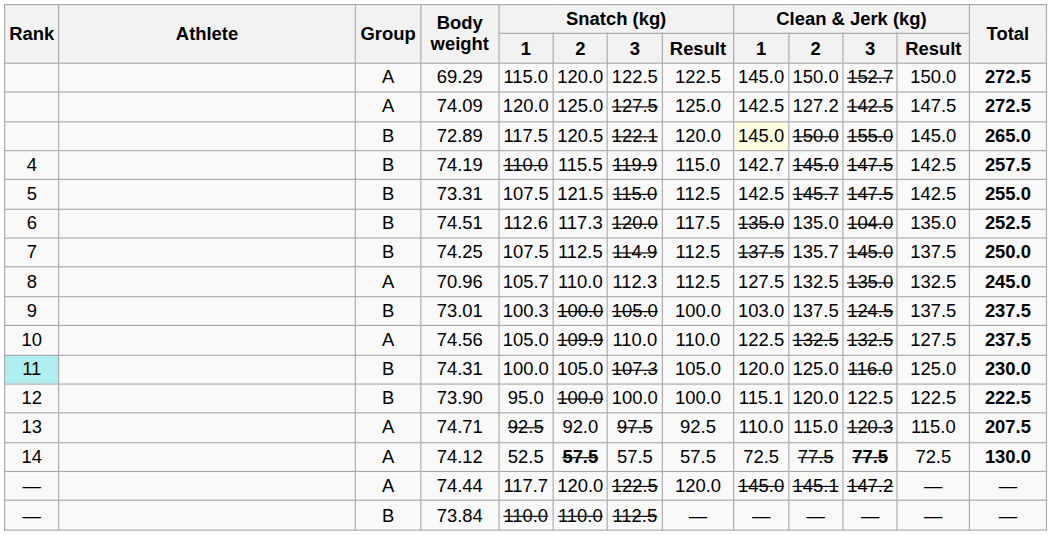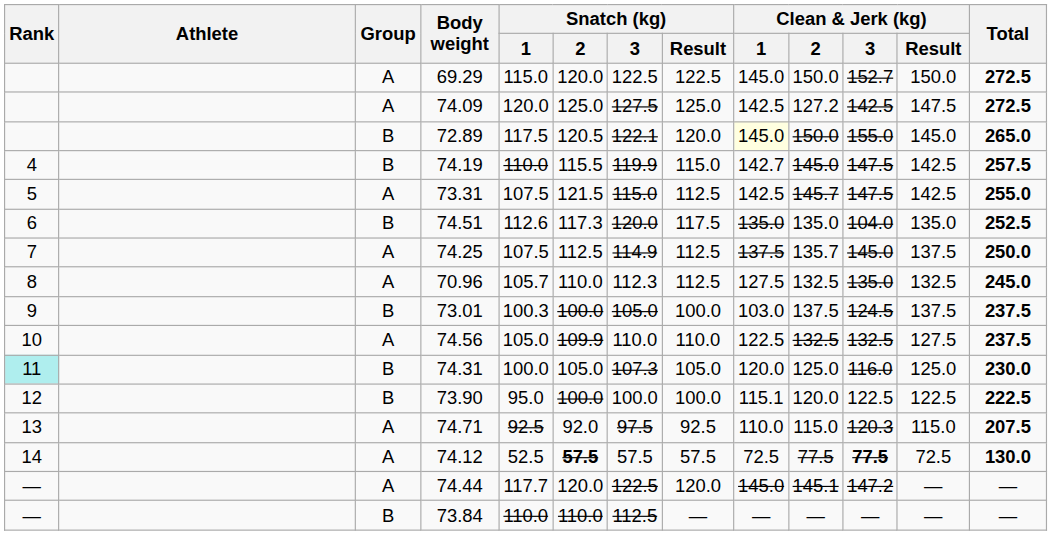 <table class = "wikitable" style="text-align:center;">
 <tr>
 <th rowspan=2 width=40>Rank</th>
 <th rowspan=2 width=250>Athlete</th>
 <th rowspan=2 width=50>Group</th>
 <th rowspan=2 width=60>Body weight</th>
 <th colspan=4>Snatch (kg)</th>
 <th colspan=4>Clean & Jerk (kg)</th>
 <th rowspan=2 width=60>Total</th>
 </tr>
 <tr>
 <th width=40>1</th>
 <th width=40>2</th>
 <th width=40>3</th>
 <th width=55>Result</th>
 <th width=40>1</th>
 <th width=40>2</th>
 <th width=40>3</th>
 <th width=55>Result</th>
 </tr>
 <tr>
 <td></td>
 <td align=left></td>
 <td>A</td>
 <td>69.29</td>
 <td>115.0</td>
 <td>120.0</td>
 <td>122.5</td>
 <td>122.5</td>
 <td>145.0</td>
 <td>150.0</td>
 <td><s>152.7</s></td>
 <td>150.0</td>
 <td><strong>272.5</strong></td>
 </tr>
 <tr>
 <td></td>
 <td align=left></td>
 <td>A</td>
 <td>74.09</td>
 <td>120.0</td>
 <td>125.0</td>
 <td><s>127.5</s></td>
 <td>125.0</td>
 <td>142.5</td>
 <td>127.2</td>
 <td><s>142.5</s></td>
 <td>147.5</td>
 <td><strong>272.5 </strong></td>
 </tr>
 <tr>
 <td></td>
 <td align=left></td>
 <td>B</td>
 <td>72.89</td>
 <td>117.5</td>
 <td>120.5</td>
 <td><s>122.1</s></td>
 <td>120.0</td>
 <td style="background: lightyellow;">145.0</td>
 <td><s>150.0</s></td>
 <td><s>155.0</s></td>
 <td>145.0</td>
 <td><strong>265.0</strong></td>
 </tr>
 <tr>
 <td>4</td>
 <td align=left></td>
 <td>B</td>
 <td>74.19</td>
 <td><s>110.0</s></td>
 <td>115.5</td>
 <td><s>119.9</s></td>
 <td>115.0</td>
 <td>142.7</td>
 <td><s>145.0</s></td>
 <td><s>147.5</s></td>
 <td>142.5</td>
 <td><strong>257.5</strong></td>
 </tr>
 <tr>
 <td>5</td>
 <td align=left></td>
-<td>B</td>
+<td>A</td>
 <td>73.31</td>
 <td>107.5</td>
 <td>121.5</td>
 <td><s>115.0</s></td>
 <td>112.5</td>
 <td>142.5</td>
 <td><s>145.7</s></td>
 <td><s>147.5</s></td>
 <td>142.5</td>
 <td><strong>255.0</strong></td>
 </tr>
 <tr>
 <td>6</td>
 <td align=left></td>
 <td>B</td>
 <td>74.51</td>
 <td>112.6</td>
 <td>117.3</td>
 <td><s>120.0</s></td>
 <td>117.5</td>
 <td><s>135.0</s></td>
 <td>135.0</td>
 <td><s>104.0</s></td>
 <td>135.0</td>
 <td><strong>252.5</strong></td>
 </tr>
 <tr>
 <td>7</td>
 <td align=left></td>
-<td>B</td>
+<td>A</td>
 <td>74.25</td>
 <td>107.5</td>
 <td>112.5</td>
 <td><s>114.9</s></td>
 <td>112.5</td>
 <td><s>137.5</s></td>
 <td>135.7</td>
 <td><s>145.0</s></td>
 <td>137.5</td>
 <td><strong>250.0</strong></td>
 </tr>
 <tr>
 <td>8</td>
 <td align=left></td>
 <td>A</td>
 <td>70.96</td>
 <td>105.7</td>
 <td>110.0</td>
 <td>112.3</td>
 <td>112.5</td>
 <td>127.5</td>
 <td>132.5</td>
 <td><s>135.0</s></td>
 <td>132.5</td>
 <td><strong>245.0</strong></td>
 </tr>
 <tr>
 <td>9</td>
 <td align=left></td>
 <td>B</td>
 <td>73.01</td>
 <td>100.3</td>
 <td><s>100.0</s></td>
 <td><s>105.0</s></td>
 <td>100.0</td>
 <td>103.0</td>
 <td>137.5</td>
 <td><s>124.5</s></td>
 <td>137.5</td>
 <td><strong>237.5</strong></td>
 </tr>
 <tr>
 <td>10</td>
 <td align=left></td>
 <td>A</td>
 <td>74.56</td>
 <td>105.0</td>
 <td><s>109.9</s></td>
 <td>110.0</td>
 <td>110.0</td>
 <td>122.5</td>
 <td><s>132.5</s></td>
 <td><s>132.5</s></td>
 <td>127.5</td>
 <td><strong>237.5</strong></td>
 </tr>
 <tr>
 <td style="background: paleturquoise;">11</td>
 <td align=left></td>
 <td>B</td>
 <td>74.31</td>
 <td>100.0</td>
 <td>105.0</td>
 <td><s>107.3</s></td>
 <td>105.0</td>
 <td>120.0</td>
 <td>125.0</td>
 <td><s>116.0</s></td>
 <td>125.0</td>
 <td><strong>230.0</strong></td>
 </tr>
 <tr>
 <td>12</td>
 <td align=left></td>
 <td>B</td>
 <td>73.90</td>
 <td>95.0</td>
 <td><s>100.0</s></td>
 <td>100.0</td>
 <td>100.0</td>
 <td>115.1</td>
 <td>120.0</td>
 <td>122.5</td>
 <td>122.5</td>
 <td><strong>222.5</strong></td>
 </tr>
 <tr>
 <td>13</td>
 <td align=left></td>
 <td>A</td>
 <td>74.71</td>
 <td><s>92.5</s></td>
 <td>92.0</td>
 <td><s>97.5</s></td>
 <td>92.5</td>
 <td>110.0</td>
 <td>115.0</td>
 <td><s>120.3</s></td>
 <td>115.0</td>
 <td><strong>207.5</strong></td>
 </tr>
 <tr>
 <td>14</td>
 <td align=left></td>
 <td>A</td>
 <td>74.12</td>
 <td>52.5</td>
 <td><strong><s>57.5</s></strong></td>
 <td>57.5</td>
 <td>57.5</td>
 <td>72.5</td>
 <td><s>77.5</s></td>
 <td><strong><s>77.5</s></strong></td>
 <td>72.5</td>
 <td><strong>130.0</strong></td>
 </tr>
 <tr>
 <td>—</td>
 <td align=left></td>
 <td>A</td>
 <td>74.44</td>
 <td>117.7</td>
 <td>120.0</td>
 <td><s>122.5</s></td>
 <td>120.0</td>
 <td><s>145.0</s></td>
 <td><s>145.1</s></td>
 <td><s>147.2</s></td>
 <td>—</td>
 <td>—</td>
 </tr>
 <tr>
 <td>—</td>
 <td align=left></td>
 <td>B</td>
 <td>73.84</td>
 <td><s>110.0</s></td>
 <td><s>110.0</s></td>
 <td><s>112.5</s></td>
 <td>—</td>
 <td>—</td>
 <td>—</td>
 <td>—</td>
 <td>—</td>
 <td>—</td>
 </tr>
 </table>
